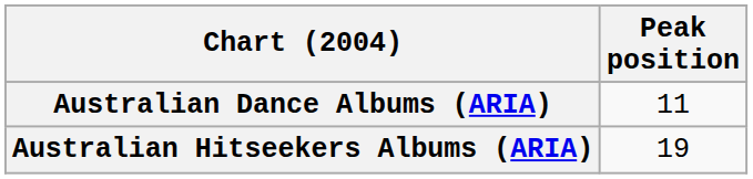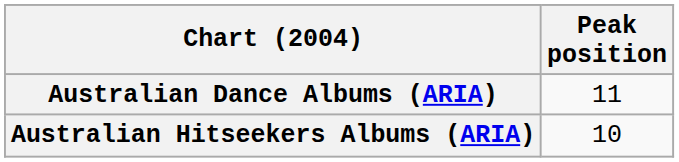 <table class="wikitable sortable plainrowheaders" style="text-align:center">
 <tr>
 <th scope="col">Chart (2004)</th>
 <th scope="col">Peak<br>position</th>
 </tr>
 <tr>
 <th scope="row">Australian Dance Albums (<a href='#'>ARIA</a>)</th>
 <td>11</td>
 </tr>
 <tr>
 <th scope="row">Australian Hitseekers Albums (<a href='#'>ARIA</a>)</th>
-<td>19</td>
+<td>10</td>
 </tr>
 </table>
